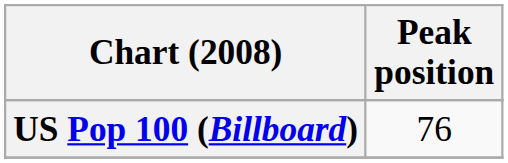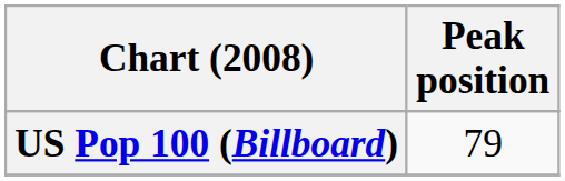 <table class="wikitable sortable plainrowheaders" style="text-align:center">
 <tr>
 <th>Chart (2008)</th>
 <th>Peak<br>position</th>
 </tr>
 <tr>
 </tr>
 <tr>
 </tr>
 <tr>
 </tr>
 <tr>
 <th scope="row">US <a href='#'>Pop 100</a> (<a href='#'><em>Billboard</em></a>)</th>
-<td>76</td>
+<td>79</td>
 </tr>
 <tr>
 </tr>
 </table>
